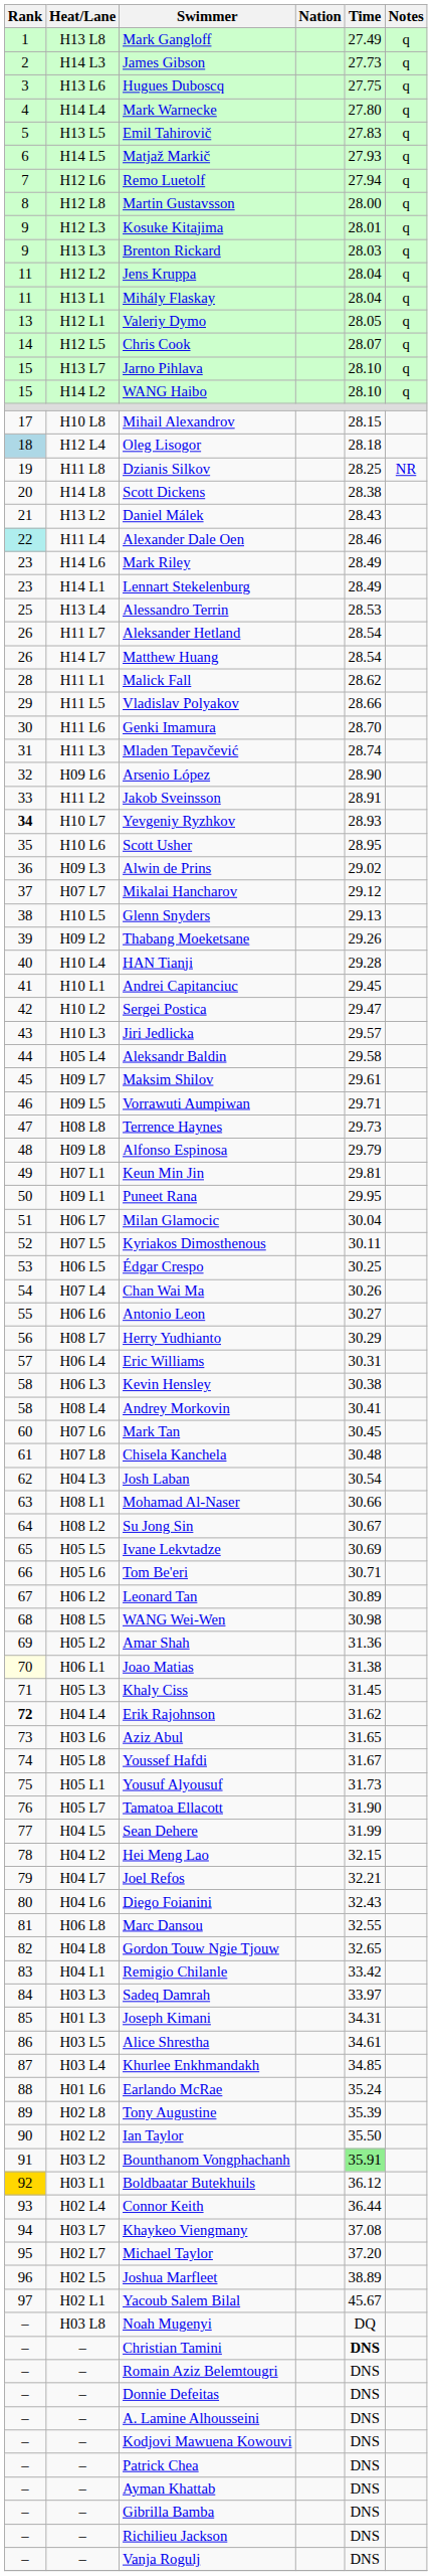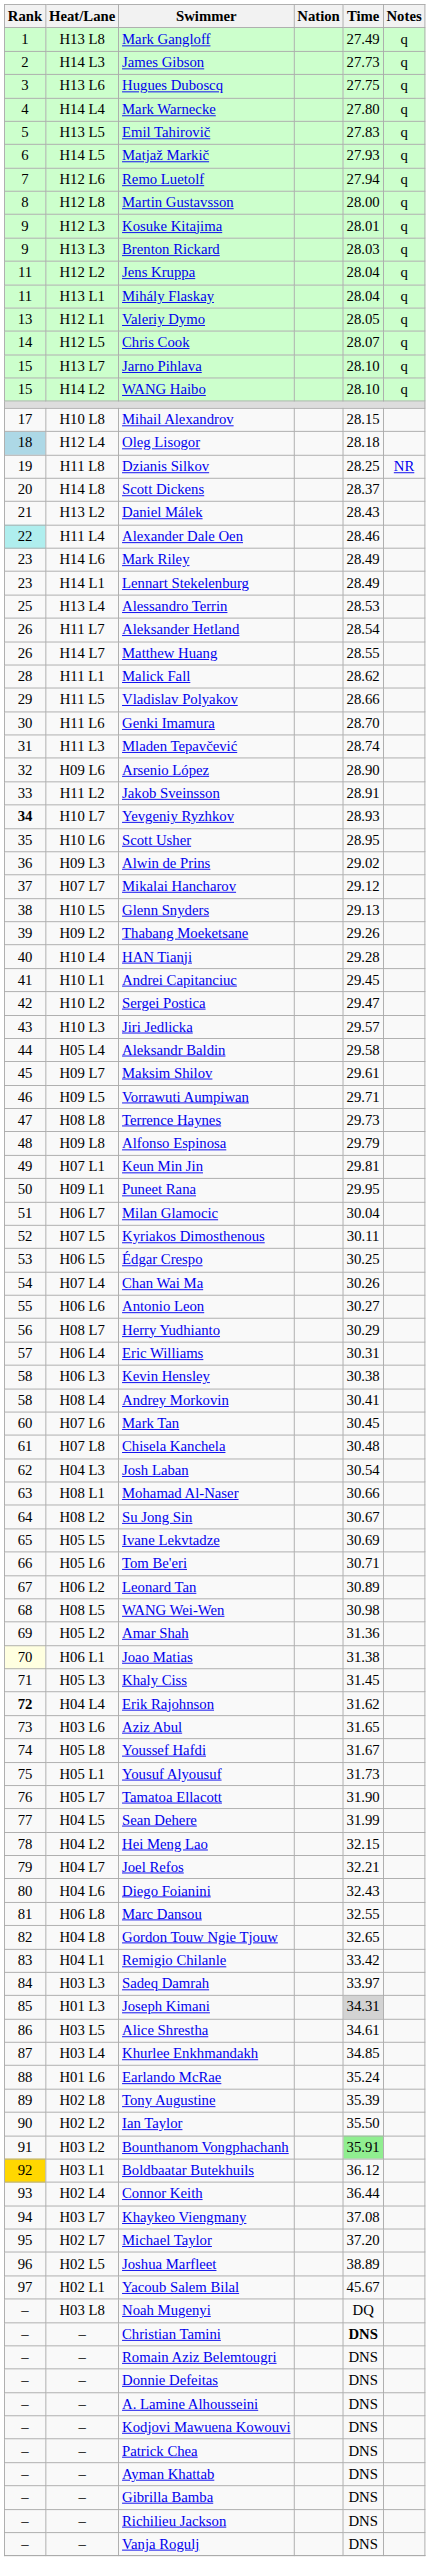 <table class="wikitable sortable" style="text-align:center">
 <tr>
 <th>Rank</th>
 <th>Heat/Lane</th>
 <th>Swimmer</th>
 <th>Nation</th>
 <th>Time</th>
 <th>Notes</th>
 </tr>
 <tr bgcolor=ccffcc>
 <td>1</td>
 <td>H13 L8</td>
 <td align=left><a href='#'>Mark Gangloff</a></td>
 <td align=left></td>
 <td>27.49</td>
 <td>q</td>
 </tr>
 <tr bgcolor=ccffcc>
 <td>2</td>
 <td>H14 L3</td>
 <td align=left><a href='#'>James Gibson</a></td>
 <td align=left></td>
 <td>27.73</td>
 <td>q</td>
 </tr>
 <tr bgcolor=ccffcc>
 <td>3</td>
 <td>H13 L6</td>
 <td align=left><a href='#'>Hugues Duboscq</a></td>
 <td align=left></td>
 <td>27.75</td>
 <td>q</td>
 </tr>
 <tr bgcolor=ccffcc>
 <td>4</td>
 <td>H14 L4</td>
 <td align=left><a href='#'>Mark Warnecke</a></td>
 <td align=left></td>
 <td>27.80</td>
 <td>q</td>
 </tr>
 <tr bgcolor=ccffcc>
 <td>5</td>
 <td>H13 L5</td>
 <td align=left><a href='#'>Emil Tahirovič</a></td>
 <td align=left></td>
 <td>27.83</td>
 <td>q</td>
 </tr>
 <tr bgcolor=ccffcc>
 <td>6</td>
 <td>H14 L5</td>
 <td align=left><a href='#'>Matjaž Markič</a></td>
 <td align=left></td>
 <td>27.93</td>
 <td>q</td>
 </tr>
 <tr bgcolor=ccffcc>
 <td>7</td>
 <td>H12 L6</td>
 <td align=left><a href='#'>Remo Luetolf</a></td>
 <td align=left></td>
 <td>27.94</td>
 <td>q</td>
 </tr>
 <tr bgcolor=ccffcc>
 <td>8</td>
 <td>H12 L8</td>
 <td align=left><a href='#'>Martin Gustavsson</a></td>
 <td align=left></td>
 <td>28.00</td>
 <td>q</td>
 </tr>
 <tr bgcolor=ccffcc>
 <td>9</td>
 <td>H12 L3</td>
 <td align=left><a href='#'>Kosuke Kitajima</a></td>
 <td align=left></td>
 <td>28.01</td>
 <td>q</td>
 </tr>
 <tr bgcolor=ccffcc>
 <td>9</td>
 <td>H13 L3</td>
 <td align=left><a href='#'>Brenton Rickard</a></td>
 <td align=left></td>
 <td>28.03</td>
 <td>q</td>
 </tr>
 <tr bgcolor=ccffcc>
 <td>11</td>
 <td>H12 L2</td>
 <td align=left><a href='#'>Jens Kruppa</a></td>
 <td align=left></td>
 <td>28.04</td>
 <td>q</td>
 </tr>
 <tr bgcolor=ccffcc>
 <td>11</td>
 <td>H13 L1</td>
 <td align=left><a href='#'>Mihály Flaskay</a></td>
 <td align=left></td>
 <td>28.04</td>
 <td>q</td>
 </tr>
 <tr bgcolor=ccffcc>
 <td>13</td>
 <td>H12 L1</td>
 <td align=left><a href='#'>Valeriy Dymo</a></td>
 <td align=left></td>
 <td>28.05</td>
 <td>q</td>
 </tr>
 <tr bgcolor=ccffcc>
 <td>14</td>
 <td>H12 L5</td>
 <td align=left><a href='#'>Chris Cook</a></td>
 <td align=left></td>
 <td>28.07</td>
 <td>q</td>
 </tr>
 <tr bgcolor=ccffcc>
 <td>15</td>
 <td>H13 L7</td>
 <td align=left><a href='#'>Jarno Pihlava</a></td>
 <td align=left></td>
 <td>28.10</td>
 <td>q</td>
 </tr>
 <tr bgcolor=ccffcc>
 <td>15</td>
 <td>H14 L2</td>
 <td align=left><a href='#'>WANG Haibo</a></td>
 <td align=left></td>
 <td>28.10</td>
 <td>q</td>
 </tr>
 <tr bgcolor=#DDDDDD>
 <td colspan=7></td>
 </tr>
 <tr>
 <td>17</td>
 <td>H10 L8</td>
 <td align=left><a href='#'>Mihail Alexandrov</a></td>
 <td align=left></td>
 <td>28.15</td>
 <td></td>
 </tr>
 <tr>
 <td style="background: lightblue;">18</td>
 <td>H12 L4</td>
 <td align=left><a href='#'>Oleg Lisogor</a></td>
 <td align=left></td>
 <td>28.18</td>
 <td></td>
 </tr>
 <tr>
 <td>19</td>
 <td>H11 L8</td>
 <td align=left><a href='#'>Dzianis Silkov</a></td>
 <td align=left></td>
 <td>28.25</td>
 <td><a href='#'>NR</a></td>
 </tr>
 <tr>
 <td>20</td>
 <td>H14 L8</td>
 <td align=left><a href='#'>Scott Dickens</a></td>
 <td align=left></td>
-<td>28.38</td>
+<td>28.37</td>
 <td></td>
 </tr>
 <tr>
 <td>21</td>
 <td>H13 L2</td>
 <td align=left><a href='#'>Daniel Málek</a></td>
 <td align=left></td>
 <td>28.43</td>
 <td></td>
 </tr>
 <tr>
 <td style="background: paleturquoise;">22</td>
 <td>H11 L4</td>
 <td align=left><a href='#'>Alexander Dale Oen</a></td>
 <td align=left></td>
 <td>28.46</td>
 <td></td>
 </tr>
 <tr>
 <td>23</td>
 <td>H14 L6</td>
 <td align=left><a href='#'>Mark Riley</a></td>
 <td align=left></td>
 <td>28.49</td>
 <td></td>
 </tr>
 <tr>
 <td>23</td>
 <td>H14 L1</td>
 <td align=left><a href='#'>Lennart Stekelenburg</a></td>
 <td align=left></td>
 <td>28.49</td>
 <td></td>
 </tr>
 <tr>
 <td>25</td>
 <td>H13 L4</td>
 <td align=left><a href='#'>Alessandro Terrin</a></td>
 <td align=left></td>
 <td>28.53</td>
 <td></td>
 </tr>
 <tr>
 <td>26</td>
 <td>H11 L7</td>
 <td align=left><a href='#'>Aleksander Hetland</a></td>
 <td align=left></td>
 <td>28.54</td>
 <td></td>
 </tr>
 <tr>
 <td>26</td>
 <td>H14 L7</td>
 <td align=left><a href='#'>Matthew Huang</a></td>
 <td align=left></td>
-<td>28.54</td>
+<td>28.55</td>
 <td></td>
 </tr>
 <tr>
 <td>28</td>
 <td>H11 L1</td>
 <td align=left><a href='#'>Malick Fall</a></td>
 <td align=left></td>
 <td>28.62</td>
 <td></td>
 </tr>
 <tr>
 <td>29</td>
 <td>H11 L5</td>
 <td align=left><a href='#'>Vladislav Polyakov</a></td>
 <td align=left></td>
 <td>28.66</td>
 <td></td>
 </tr>
 <tr>
 <td>30</td>
 <td>H11 L6</td>
 <td align=left><a href='#'>Genki Imamura</a></td>
 <td align=left></td>
 <td>28.70</td>
 <td></td>
 </tr>
 <tr>
 <td>31</td>
 <td>H11 L3</td>
 <td align=left><a href='#'>Mladen Tepavčević</a></td>
 <td align=left></td>
 <td>28.74</td>
 <td></td>
 </tr>
 <tr>
 <td>32</td>
 <td>H09 L6</td>
 <td align=left><a href='#'>Arsenio López</a></td>
 <td align=left></td>
 <td>28.90</td>
 <td></td>
 </tr>
 <tr>
 <td>33</td>
 <td>H11 L2</td>
 <td align=left><a href='#'>Jakob Sveinsson</a></td>
 <td align=left></td>
 <td>28.91</td>
 <td></td>
 </tr>
 <tr>
 <td><strong>34</strong></td>
 <td>H10 L7</td>
 <td align=left><a href='#'>Yevgeniy Ryzhkov</a></td>
 <td align=left></td>
 <td>28.93</td>
 <td></td>
 </tr>
 <tr>
 <td>35</td>
 <td>H10 L6</td>
 <td align=left><a href='#'>Scott Usher</a></td>
 <td align=left></td>
 <td>28.95</td>
 <td></td>
 </tr>
 <tr>
 <td>36</td>
 <td>H09 L3</td>
 <td align=left><a href='#'>Alwin de Prins</a></td>
 <td align=left></td>
 <td>29.02</td>
 <td></td>
 </tr>
 <tr>
 <td>37</td>
 <td>H07 L7</td>
 <td align=left><a href='#'>Mikalai Hancharov</a></td>
 <td align=left></td>
 <td>29.12</td>
 <td></td>
 </tr>
 <tr>
 <td>38</td>
 <td>H10 L5</td>
 <td align=left><a href='#'>Glenn Snyders</a></td>
 <td align=left></td>
 <td>29.13</td>
 <td></td>
 </tr>
 <tr>
 <td>39</td>
 <td>H09 L2</td>
 <td align=left><a href='#'>Thabang Moeketsane</a></td>
 <td align=left></td>
 <td>29.26</td>
 <td></td>
 </tr>
 <tr>
 <td>40</td>
 <td>H10 L4</td>
 <td align=left><a href='#'>HAN Tianji</a></td>
 <td align=left></td>
 <td>29.28</td>
 <td></td>
 </tr>
 <tr>
 <td>41</td>
 <td>H10 L1</td>
 <td align=left><a href='#'>Andrei Capitanciuc</a></td>
 <td align=left></td>
 <td>29.45</td>
 <td></td>
 </tr>
 <tr>
 <td>42</td>
 <td>H10 L2</td>
 <td align=left><a href='#'>Sergei Postica</a></td>
 <td align=left></td>
 <td>29.47</td>
 <td></td>
 </tr>
 <tr>
 <td>43</td>
 <td>H10 L3</td>
 <td align=left><a href='#'>Jiri Jedlicka</a></td>
 <td align=left></td>
 <td>29.57</td>
 <td></td>
 </tr>
 <tr>
 <td>44</td>
 <td>H05 L4</td>
 <td align=left><a href='#'>Aleksandr Baldin</a></td>
 <td align=left></td>
 <td>29.58</td>
 <td></td>
 </tr>
 <tr>
 <td>45</td>
 <td>H09 L7</td>
 <td align=left><a href='#'>Maksim Shilov</a></td>
 <td align=left></td>
 <td>29.61</td>
 <td></td>
 </tr>
 <tr>
 <td>46</td>
 <td>H09 L5</td>
 <td align=left><a href='#'>Vorrawuti Aumpiwan</a></td>
 <td align=left></td>
 <td>29.71</td>
 <td></td>
 </tr>
 <tr>
 <td>47</td>
 <td>H08 L8</td>
 <td align=left><a href='#'>Terrence Haynes</a></td>
 <td align=left></td>
 <td>29.73</td>
 <td></td>
 </tr>
 <tr>
 <td>48</td>
 <td>H09 L8</td>
 <td align=left><a href='#'>Alfonso Espinosa</a></td>
 <td align=left></td>
 <td>29.79</td>
 <td></td>
 </tr>
 <tr>
 <td>49</td>
 <td>H07 L1</td>
 <td align=left><a href='#'>Keun Min Jin</a></td>
 <td align=left></td>
 <td>29.81</td>
 <td></td>
 </tr>
 <tr>
 <td>50</td>
 <td>H09 L1</td>
 <td align=left><a href='#'>Puneet Rana</a></td>
 <td align=left></td>
 <td>29.95</td>
 <td></td>
 </tr>
 <tr>
 <td>51</td>
 <td>H06 L7</td>
 <td align=left><a href='#'>Milan Glamocic</a></td>
 <td align=left></td>
 <td>30.04</td>
 <td></td>
 </tr>
 <tr>
 <td>52</td>
 <td>H07 L5</td>
 <td align=left><a href='#'>Kyriakos Dimosthenous</a></td>
 <td align=left></td>
 <td>30.11</td>
 <td></td>
 </tr>
 <tr>
 <td>53</td>
 <td>H06 L5</td>
 <td align=left><a href='#'>Édgar Crespo</a></td>
 <td align=left></td>
 <td>30.25</td>
 <td></td>
 </tr>
 <tr>
 <td>54</td>
 <td>H07 L4</td>
 <td align=left><a href='#'>Chan Wai Ma</a></td>
 <td align=left></td>
 <td>30.26</td>
 <td></td>
 </tr>
 <tr>
 <td>55</td>
 <td>H06 L6</td>
 <td align=left><a href='#'>Antonio Leon</a></td>
 <td align=left></td>
 <td>30.27</td>
 <td></td>
 </tr>
 <tr>
 <td>56</td>
 <td>H08 L7</td>
 <td align=left><a href='#'>Herry Yudhianto</a></td>
 <td align=left></td>
 <td>30.29</td>
 <td></td>
 </tr>
 <tr>
 <td>57</td>
 <td>H06 L4</td>
 <td align=left><a href='#'>Eric Williams</a></td>
 <td align=left></td>
 <td>30.31</td>
 <td></td>
 </tr>
 <tr>
 <td>58</td>
 <td>H06 L3</td>
 <td align=left><a href='#'>Kevin Hensley</a></td>
 <td align=left></td>
 <td>30.38</td>
 <td></td>
 </tr>
 <tr>
 <td>58</td>
 <td>H08 L4</td>
 <td align=left><a href='#'>Andrey Morkovin</a></td>
 <td align=left></td>
 <td>30.41</td>
 <td></td>
 </tr>
 <tr>
 <td>60</td>
 <td>H07 L6</td>
 <td align=left><a href='#'>Mark Tan</a></td>
 <td align=left></td>
 <td>30.45</td>
 <td></td>
 </tr>
 <tr>
 <td>61</td>
 <td>H07 L8</td>
 <td align=left><a href='#'>Chisela Kanchela</a></td>
 <td align=left></td>
 <td>30.48</td>
 <td></td>
 </tr>
 <tr>
 <td>62</td>
 <td>H04 L3</td>
 <td align=left><a href='#'>Josh Laban</a></td>
 <td align=left></td>
 <td>30.54</td>
 <td></td>
 </tr>
 <tr>
 <td>63</td>
 <td>H08 L1</td>
 <td align=left><a href='#'>Mohamad Al-Naser</a></td>
 <td align=left></td>
 <td>30.66</td>
 <td></td>
 </tr>
 <tr>
 <td>64</td>
 <td>H08 L2</td>
 <td align=left><a href='#'>Su Jong Sin</a></td>
 <td align=left></td>
 <td>30.67</td>
 <td></td>
 </tr>
 <tr>
 <td>65</td>
 <td>H05 L5</td>
 <td align=left><a href='#'>Ivane Lekvtadze</a></td>
 <td align=left></td>
 <td>30.69</td>
 <td></td>
 </tr>
 <tr>
 <td>66</td>
 <td>H05 L6</td>
 <td align=left><a href='#'>Tom Be'eri</a></td>
 <td align=left></td>
 <td>30.71</td>
 <td></td>
 </tr>
 <tr>
 <td>67</td>
 <td>H06 L2</td>
 <td align=left><a href='#'>Leonard Tan</a></td>
 <td align=left></td>
 <td>30.89</td>
 <td></td>
 </tr>
 <tr>
 <td>68</td>
 <td>H08 L5</td>
 <td align=left><a href='#'>WANG Wei-Wen</a></td>
 <td align=left></td>
 <td>30.98</td>
 <td></td>
 </tr>
 <tr>
 <td>69</td>
 <td>H05 L2</td>
 <td align=left><a href='#'>Amar Shah</a></td>
 <td align=left></td>
 <td>31.36</td>
 <td></td>
 </tr>
 <tr>
 <td style="background: lightyellow;">70</td>
 <td>H06 L1</td>
 <td align=left><a href='#'>Joao Matias</a></td>
 <td align=left></td>
 <td>31.38</td>
 <td></td>
 </tr>
 <tr>
 <td>71</td>
 <td>H05 L3</td>
 <td align=left><a href='#'>Khaly Ciss</a></td>
 <td align=left></td>
 <td>31.45</td>
 <td></td>
 </tr>
 <tr>
 <td><strong>72</strong></td>
 <td>H04 L4</td>
 <td align=left><a href='#'>Erik Rajohnson</a></td>
 <td align=left></td>
 <td>31.62</td>
 <td></td>
 </tr>
 <tr>
 <td>73</td>
 <td>H03 L6</td>
 <td align=left><a href='#'>Aziz Abul</a></td>
 <td align=left></td>
 <td>31.65</td>
 <td></td>
 </tr>
 <tr>
 <td>74</td>
 <td>H05 L8</td>
 <td align=left><a href='#'>Youssef Hafdi</a></td>
 <td align=left></td>
 <td>31.67</td>
 <td></td>
 </tr>
 <tr>
 <td>75</td>
 <td>H05 L1</td>
 <td align=left><a href='#'>Yousuf Alyousuf</a></td>
 <td align=left></td>
 <td>31.73</td>
 <td></td>
 </tr>
 <tr>
 <td>76</td>
 <td>H05 L7</td>
 <td align=left><a href='#'>Tamatoa Ellacott</a></td>
 <td align=left></td>
 <td>31.90</td>
 <td></td>
 </tr>
 <tr>
 <td>77</td>
 <td>H04 L5</td>
 <td align=left><a href='#'>Sean Dehere</a></td>
 <td align=left></td>
 <td>31.99</td>
 <td></td>
 </tr>
 <tr>
 <td>78</td>
 <td>H04 L2</td>
 <td align=left><a href='#'>Hei Meng Lao</a></td>
 <td align=left></td>
 <td>32.15</td>
 <td></td>
 </tr>
 <tr>
 <td>79</td>
 <td>H04 L7</td>
 <td align=left><a href='#'>Joel Refos</a></td>
 <td align=left></td>
 <td>32.21</td>
 <td></td>
 </tr>
 <tr>
 <td>80</td>
 <td>H04 L6</td>
 <td align=left><a href='#'>Diego Foianini</a></td>
 <td align=left></td>
 <td>32.43</td>
 <td></td>
 </tr>
 <tr>
 <td>81</td>
 <td>H06 L8</td>
 <td align=left><a href='#'>Marc Dansou</a></td>
 <td align=left></td>
 <td>32.55</td>
 <td></td>
 </tr>
 <tr>
 <td>82</td>
 <td>H04 L8</td>
 <td align=left><a href='#'>Gordon Touw Ngie Tjouw</a></td>
 <td align=left></td>
 <td>32.65</td>
 <td></td>
 </tr>
 <tr>
 <td>83</td>
 <td>H04 L1</td>
 <td align=left><a href='#'>Remigio Chilanle</a></td>
 <td align=left></td>
 <td>33.42</td>
 <td></td>
 </tr>
 <tr>
 <td>84</td>
 <td>H03 L3</td>
 <td align=left><a href='#'>Sadeq Damrah</a></td>
 <td align=left></td>
 <td>33.97</td>
 <td></td>
 </tr>
 <tr>
 <td>85</td>
 <td>H01 L3</td>
 <td align=left><a href='#'>Joseph Kimani</a></td>
 <td align=left></td>
-<td>34.31</td>
+<td style="background: lightgrey;">34.31</td>
 <td></td>
 </tr>
 <tr>
 <td>86</td>
 <td>H03 L5</td>
 <td align=left><a href='#'>Alice Shrestha</a></td>
 <td align=left></td>
 <td>34.61</td>
 <td></td>
 </tr>
 <tr>
 <td>87</td>
 <td>H03 L4</td>
 <td align=left><a href='#'>Khurlee Enkhmandakh</a></td>
 <td align=left></td>
 <td>34.85</td>
 <td></td>
 </tr>
 <tr>
 <td>88</td>
 <td>H01 L6</td>
 <td align=left><a href='#'>Earlando McRae</a></td>
 <td align=left></td>
 <td>35.24</td>
 <td></td>
 </tr>
 <tr>
 <td>89</td>
 <td>H02 L8</td>
 <td align=left><a href='#'>Tony Augustine</a></td>
 <td align=left></td>
 <td>35.39</td>
 <td></td>
 </tr>
 <tr>
 <td>90</td>
 <td>H02 L2</td>
 <td align=left><a href='#'>Ian Taylor</a></td>
 <td align=left></td>
 <td>35.50</td>
 <td></td>
 </tr>
 <tr>
 <td>91</td>
 <td>H03 L2</td>
 <td align=left><a href='#'>Bounthanom Vongphachanh</a></td>
 <td align=left></td>
 <td style="background: lightgreen;">35.91</td>
 <td></td>
 </tr>
 <tr>
 <td style="background: gold;">92</td>
 <td>H03 L1</td>
 <td align=left><a href='#'>Boldbaatar Butekhuils</a></td>
 <td align=left></td>
 <td>36.12</td>
 <td></td>
 </tr>
 <tr>
 <td>93</td>
 <td>H02 L4</td>
 <td align=left><a href='#'>Connor Keith</a></td>
 <td align=left></td>
 <td>36.44</td>
 <td></td>
 </tr>
 <tr>
 <td>94</td>
 <td>H03 L7</td>
 <td align=left><a href='#'>Khaykeo Viengmany</a></td>
 <td align=left></td>
 <td>37.08</td>
 <td></td>
 </tr>
 <tr>
 <td>95</td>
 <td>H02 L7</td>
 <td align=left><a href='#'>Michael Taylor</a></td>
 <td align=left></td>
 <td>37.20</td>
 <td></td>
 </tr>
 <tr>
 <td>96</td>
 <td>H02 L5</td>
 <td align=left><a href='#'>Joshua Marfleet</a></td>
 <td align=left></td>
 <td>38.89</td>
 <td></td>
 </tr>
 <tr>
 <td>97</td>
 <td>H02 L1</td>
 <td align=left><a href='#'>Yacoub Salem Bilal</a></td>
 <td align=left></td>
 <td>45.67</td>
 <td></td>
 </tr>
 <tr>
 <td>–</td>
 <td>H03 L8</td>
 <td align=left><a href='#'>Noah Mugenyi</a></td>
 <td align=left></td>
 <td>DQ</td>
 <td></td>
 </tr>
 <tr>
 <td>–</td>
 <td>–</td>
 <td align=left><a href='#'>Christian Tamini</a></td>
 <td align=left></td>
 <td><strong>DNS</strong></td>
 <td></td>
 </tr>
 <tr>
 <td>–</td>
 <td>–</td>
 <td align=left><a href='#'>Romain Aziz Belemtougri</a></td>
 <td align=left></td>
 <td>DNS</td>
 <td></td>
 </tr>
 <tr>
 <td>–</td>
 <td>–</td>
 <td align=left><a href='#'>Donnie Defeitas</a></td>
 <td align=left></td>
 <td>DNS</td>
 <td></td>
 </tr>
 <tr>
 <td>–</td>
 <td>–</td>
 <td align=left><a href='#'>A. Lamine Alhousseini</a></td>
 <td align=left></td>
 <td>DNS</td>
 <td></td>
 </tr>
 <tr>
 <td>–</td>
 <td>–</td>
 <td align=left><a href='#'>Kodjovi Mawuena Kowouvi</a></td>
 <td align=left></td>
 <td>DNS</td>
 <td></td>
 </tr>
 <tr>
 <td>–</td>
 <td>–</td>
 <td align=left><a href='#'>Patrick Chea</a></td>
 <td align=left></td>
 <td>DNS</td>
 <td></td>
 </tr>
 <tr>
 <td>–</td>
 <td>–</td>
 <td align=left><a href='#'>Ayman Khattab</a></td>
 <td align=left></td>
 <td>DNS</td>
 <td></td>
 </tr>
 <tr>
 <td>–</td>
 <td>–</td>
 <td align=left><a href='#'>Gibrilla Bamba</a></td>
 <td align=left></td>
 <td>DNS</td>
 <td></td>
 </tr>
 <tr>
 <td>–</td>
 <td>–</td>
 <td align=left><a href='#'>Richilieu Jackson</a></td>
 <td align=left></td>
 <td>DNS</td>
 <td></td>
 </tr>
 <tr>
 <td>–</td>
 <td>–</td>
 <td align=left><a href='#'>Vanja Rogulj</a></td>
 <td align=left></td>
 <td>DNS</td>
 <td></td>
 </tr>
 <tr>
 </tr>
 </table>
